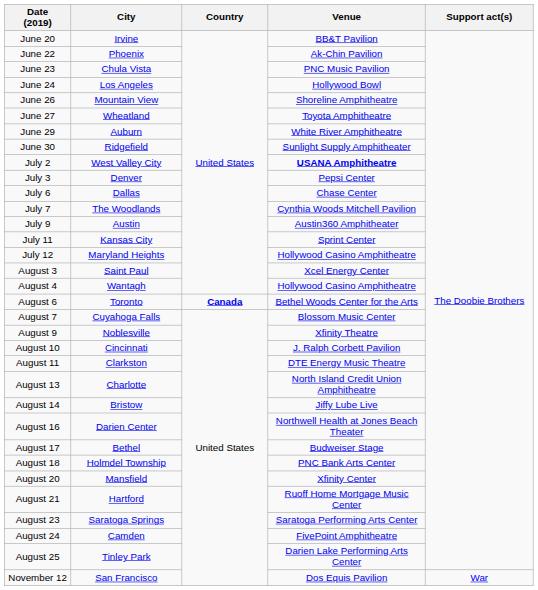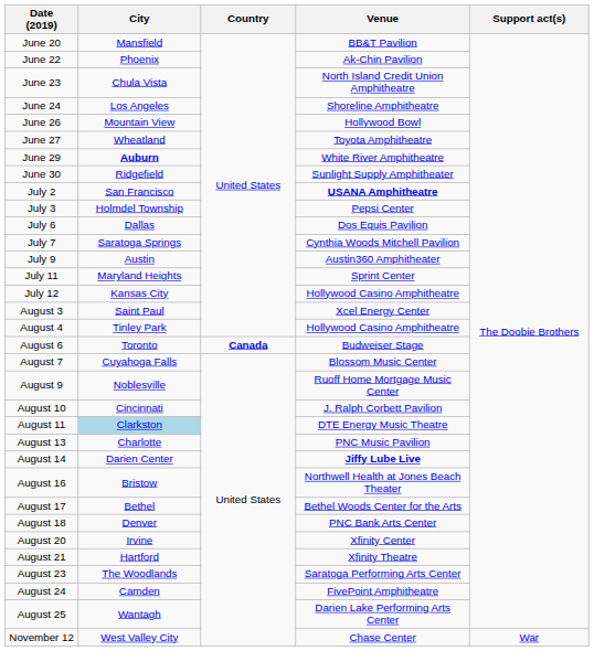 <table class="wikitable plainrowheaders" style="text-align:center;">
 <tr>
 <th scope="col" style="width:7em;">Date<br>(2019)</th>
 <th scope="col" style="width:13em;">City</th>
 <th scope="col" style="width:10em;">Country</th>
 <th scope="col" style="width:19em;">Venue</th>
 <th scope="col" style="width:13em;">Support act(s)</th>
 </tr>
 <tr>
 <td>June 20</td>
-<td><a href='#'>Irvine</a></td>
+<td><a href='#'>Mansfield</a></td>
 <td rowspan="17"><a href='#'>United States</a></td>
 <td><a href='#'>BB&T Pavilion</a></td>
 <td rowspan="32"><a href='#'>The Doobie Brothers</a></td>
 </tr>
 <tr>
 <td>June 22</td>
 <td><a href='#'>Phoenix</a></td>
 <td><a href='#'>Ak-Chin Pavilion</a></td>
 </tr>
 <tr>
 <td>June 23</td>
 <td><a href='#'>Chula Vista</a></td>
-<td><a href='#'>PNC Music Pavilion</a></td>
+<td><a href='#'>North Island Credit Union Amphitheatre</a></td>
 </tr>
 <tr>
 <td>June 24</td>
 <td><a href='#'>Los Angeles</a></td>
-<td><a href='#'>Hollywood Bowl</a></td>
+<td><a href='#'>Shoreline Amphitheatre</a></td>
 </tr>
 <tr>
 <td>June 26</td>
 <td><a href='#'>Mountain View</a></td>
-<td><a href='#'>Shoreline Amphitheatre</a></td>
+<td><a href='#'>Hollywood Bowl</a></td>
 </tr>
 <tr>
 <td>June 27</td>
 <td><a href='#'>Wheatland</a></td>
 <td><a href='#'>Toyota Amphitheatre</a></td>
 </tr>
 <tr>
 <td>June 29</td>
-<td><a href='#'>Auburn</a></td>
+<td><strong><a href='#'>Auburn</a></strong></td>
 <td><a href='#'>White River Amphitheatre</a></td>
 </tr>
 <tr>
 <td>June 30</td>
 <td><a href='#'>Ridgefield</a></td>
 <td><a href='#'>Sunlight Supply Amphitheater</a></td>
 </tr>
 <tr>
 <td>July 2</td>
-<td><a href='#'>West Valley City</a></td>
+<td><a href='#'>San Francisco</a></td>
 <td><strong><a href='#'>USANA Amphitheatre</a></strong></td>
 </tr>
 <tr>
 <td>July 3</td>
-<td><a href='#'>Denver</a></td>
+<td><a href='#'>Holmdel Township</a></td>
 <td><a href='#'>Pepsi Center</a></td>
 </tr>
 <tr>
 <td>July 6</td>
 <td><a href='#'>Dallas</a></td>
-<td><a href='#'>Chase Center</a></td>
+<td><a href='#'>Dos Equis Pavilion</a></td>
 </tr>
 <tr>
 <td>July 7</td>
-<td><a href='#'>The Woodlands</a></td>
+<td><a href='#'>Saratoga Springs</a></td>
 <td><a href='#'>Cynthia Woods Mitchell Pavilion</a></td>
 </tr>
 <tr>
 <td>July 9</td>
 <td><a href='#'>Austin</a></td>
 <td><a href='#'>Austin360 Amphitheater</a></td>
 </tr>
 <tr>
 <td>July 11</td>
-<td><a href='#'>Kansas City</a></td>
+<td><a href='#'>Maryland Heights</a></td>
 <td><a href='#'>Sprint Center</a></td>
 </tr>
 <tr>
 <td>July 12</td>
-<td><a href='#'>Maryland Heights</a></td>
+<td><a href='#'>Kansas City</a></td>
 <td><a href='#'>Hollywood Casino Amphitheatre</a></td>
 </tr>
 <tr>
 <td>August 3</td>
 <td><a href='#'>Saint Paul</a></td>
 <td><a href='#'>Xcel Energy Center</a></td>
 </tr>
 <tr>
 <td>August 4</td>
-<td><a href='#'>Wantagh</a></td>
+<td><a href='#'>Tinley Park</a></td>
 <td><a href='#'>Hollywood Casino Amphitheatre</a></td>
 </tr>
 <tr>
 <td>August 6</td>
 <td><a href='#'>Toronto</a></td>
 <td><strong><a href='#'>Canada</a></strong></td>
-<td><a href='#'>Bethel Woods Center for the Arts</a></td>
+<td><a href='#'>Budweiser Stage</a></td>
 </tr>
 <tr>
 <td>August 7</td>
 <td><a href='#'>Cuyahoga Falls</a></td>
 <td rowspan="15">United States</td>
 <td><a href='#'>Blossom Music Center</a></td>
 </tr>
 <tr>
 <td>August 9</td>
 <td><a href='#'>Noblesville</a></td>
-<td><a href='#'>Xfinity Theatre</a></td>
+<td><a href='#'>Ruoff Home Mortgage Music Center</a></td>
 </tr>
 <tr>
 <td>August 10</td>
 <td><a href='#'>Cincinnati</a></td>
 <td><a href='#'>J. Ralph Corbett Pavilion</a></td>
 </tr>
 <tr>
 <td>August 11</td>
-<td><a href='#'>Clarkston</a></td>
+<td style="background: lightblue;"><a href='#'>Clarkston</a></td>
 <td><a href='#'>DTE Energy Music Theatre</a></td>
 </tr>
 <tr>
 <td>August 13</td>
 <td><a href='#'>Charlotte</a></td>
-<td><a href='#'>North Island Credit Union Amphitheatre</a></td>
+<td><a href='#'>PNC Music Pavilion</a></td>
 </tr>
 <tr>
 <td>August 14</td>
-<td><a href='#'>Bristow</a></td>
-<td><a href='#'>Jiffy Lube Live</a></td>
+<td><a href='#'>Darien Center</a></td>
+<td><strong><a href='#'>Jiffy Lube Live</a></strong></td>
 </tr>
 <tr>
 <td>August 16</td>
-<td><a href='#'>Darien Center</a></td>
+<td><a href='#'>Bristow</a></td>
 <td><a href='#'>Northwell Health at Jones Beach Theater</a></td>
 </tr>
 <tr>
 <td>August 17</td>
 <td><a href='#'>Bethel</a></td>
-<td><a href='#'>Budweiser Stage</a></td>
+<td><a href='#'>Bethel Woods Center for the Arts</a></td>
 </tr>
 <tr>
 <td>August 18</td>
-<td><a href='#'>Holmdel Township</a></td>
+<td><a href='#'>Denver</a></td>
 <td><a href='#'>PNC Bank Arts Center</a></td>
 </tr>
 <tr>
 <td>August 20</td>
-<td><a href='#'>Mansfield</a></td>
+<td><a href='#'>Irvine</a></td>
 <td><a href='#'>Xfinity Center</a></td>
 </tr>
 <tr>
 <td>August 21</td>
 <td><a href='#'>Hartford</a></td>
-<td><a href='#'>Ruoff Home Mortgage Music Center</a></td>
+<td><a href='#'>Xfinity Theatre</a></td>
 </tr>
 <tr>
 <td>August 23</td>
-<td><a href='#'>Saratoga Springs</a></td>
+<td><a href='#'>The Woodlands</a></td>
 <td><a href='#'>Saratoga Performing Arts Center</a></td>
 </tr>
 <tr>
 <td>August 24</td>
 <td><a href='#'>Camden</a></td>
 <td><a href='#'>FivePoint Amphitheatre</a></td>
 </tr>
 <tr>
 <td>August 25</td>
-<td><a href='#'>Tinley Park</a></td>
+<td><a href='#'>Wantagh</a></td>
 <td><a href='#'>Darien Lake Performing Arts Center</a></td>
 </tr>
 <tr>
 <td>November 12</td>
-<td><a href='#'>San Francisco</a></td>
-<td><a href='#'>Dos Equis Pavilion</a></td>
+<td><a href='#'>West Valley City</a></td>
+<td><a href='#'>Chase Center</a></td>
 <td><a href='#'>War</a></td>
 </tr>
 </table>
